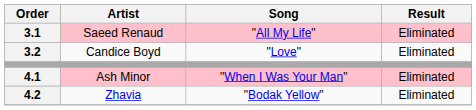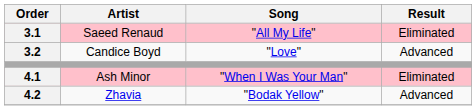 <table class="wikitable plainrowheaders" style="text-align: center; width:100%;">
 <tr>
 <th>Order</th>
 <th>Artist</th>
 <th>Song</th>
 <th>Result</th>
 </tr>
 <tr style="background:pink;">
 <th>3.1</th>
 <td>Saeed Renaud</td>
 <td>"<a href='#'>All My Life</a>"</td>
 <td>Eliminated</td>
 </tr>
 <tr>
 <th>3.2</th>
 <td>Candice Boyd</td>
 <td>"<a href='#'>Love</a>"</td>
-<td>Eliminated</td>
+<td>Advanced</td>
 </tr>
 <tr>
 <td colspan="4" style="background:darkgray;"></td>
 </tr>
 <tr style="background:pink;">
 <th>4.1</th>
 <td>Ash Minor</td>
 <td>"<a href='#'>When I Was Your Man</a>"</td>
 <td>Eliminated</td>
 </tr>
 <tr>
 <th>4.2</th>
 <td><a href='#'>Zhavia</a></td>
 <td>"<a href='#'>Bodak Yellow</a>"</td>
-<td>Eliminated</td>
+<td>Advanced</td>
 </tr>
 <tr>
 </tr>
 </table>
